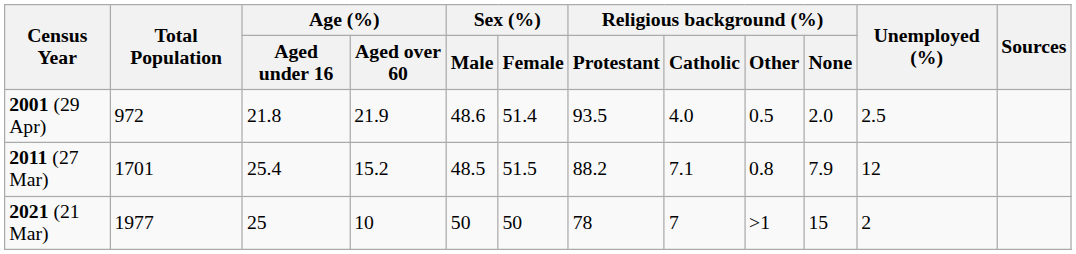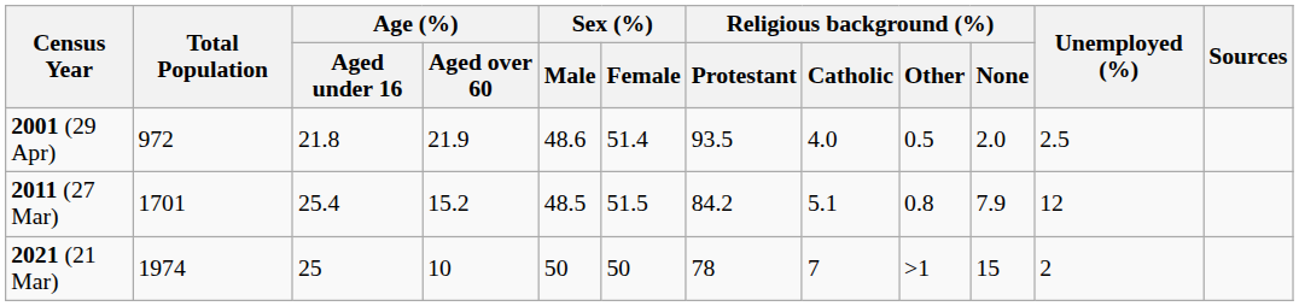 <table class="wikitable sortable">
 <tr>
 <th rowspan="2">Census Year</th>
 <th rowspan="2">Total Population</th>
 <th colspan="2">Age (%)</th>
 <th colspan="2">Sex (%)</th>
 <th colspan="4">Religious background (%)</th>
 <th rowspan="2">Unemployed (%)</th>
 <th rowspan="2">Sources</th>
 </tr>
 <tr>
 <th>Aged under 16</th>
 <th>Aged over 60</th>
 <th>Male</th>
 <th>Female</th>
 <th>Protestant</th>
 <th>Catholic</th>
 <th>Other</th>
 <th>None</th>
 </tr>
 <tr>
 <td><strong>2001</strong> (29 Apr)</td>
 <td>972</td>
 <td>21.8</td>
 <td>21.9</td>
 <td>48.6</td>
 <td>51.4</td>
 <td>93.5</td>
 <td>4.0</td>
 <td>0.5</td>
 <td>2.0</td>
 <td>2.5</td>
 <td></td>
 </tr>
 <tr>
 <td><strong>2011</strong> (27 Mar)</td>
 <td>1701</td>
 <td>25.4</td>
 <td>15.2</td>
 <td>48.5</td>
 <td>51.5</td>
-<td>88.2</td>
-<td>7.1</td>
+<td>84.2</td>
+<td>5.1</td>
 <td>0.8</td>
 <td>7.9</td>
 <td>12</td>
 <td></td>
 </tr>
 <tr>
 <td><strong>2021</strong> (21 Mar)</td>
-<td>1977</td>
+<td>1974</td>
 <td>25</td>
 <td>10</td>
 <td>50</td>
 <td>50</td>
 <td>78</td>
 <td>7</td>
 <td>>1</td>
 <td>15</td>
 <td>2</td>
 <td></td>
 </tr>
 </table>
